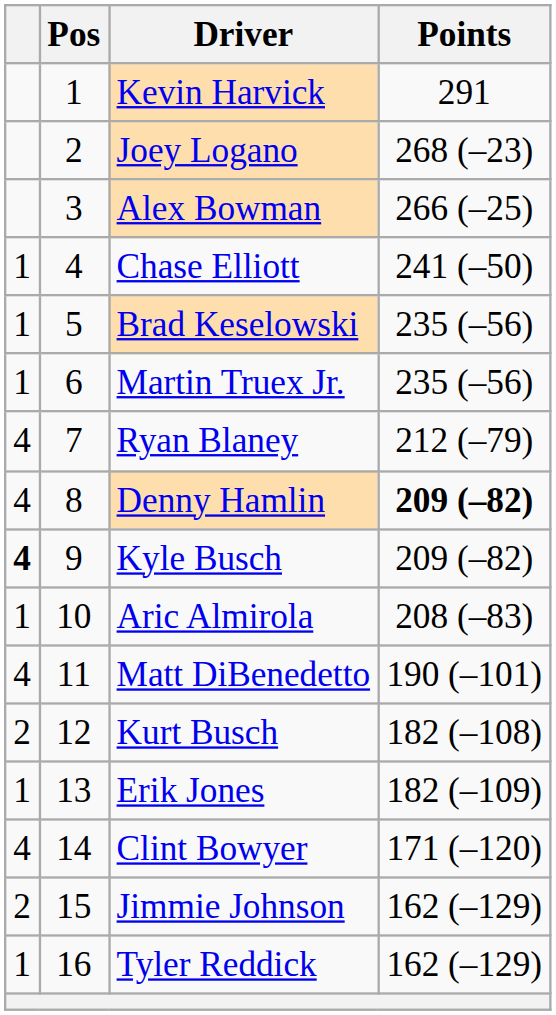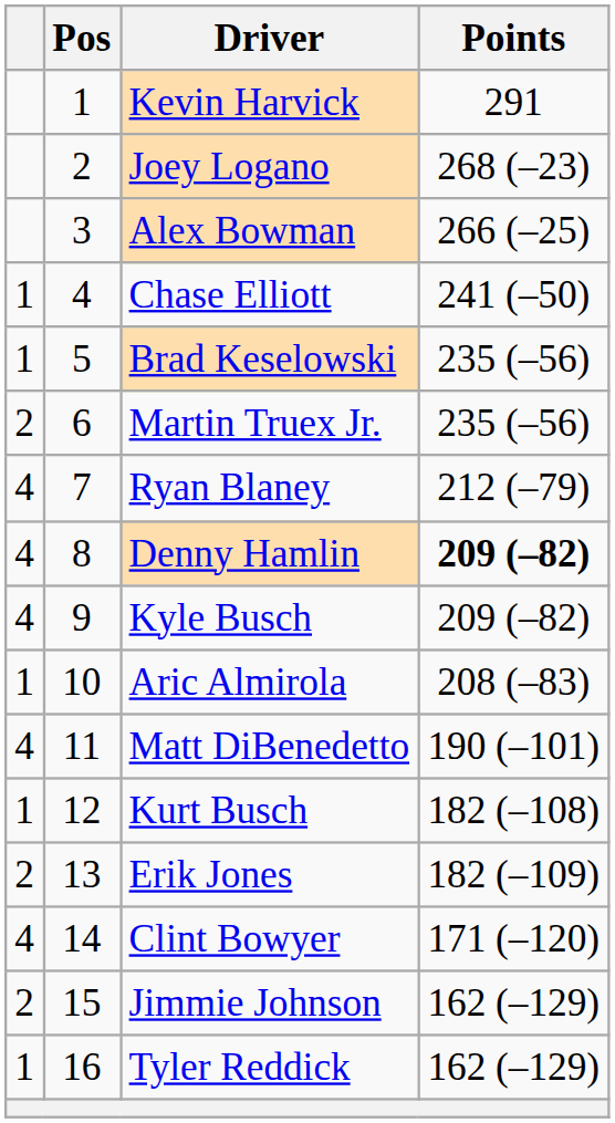 <table class="wikitable" style="font-size: 95%">
 <tr>
 <th></th>
 <th>Pos</th>
 <th>Driver</th>
 <th>Points</th>
 </tr>
 <tr>
 <td align="left"></td>
 <td style="text-align:center;">1</td>
 <td style="background:#FFDEAD;"><a href='#'>Kevin Harvick</a></td>
 <td style="text-align:center;">291</td>
 </tr>
 <tr>
 <td align="left"></td>
 <td style="text-align:center;">2</td>
 <td style="background:#FFDEAD;"><a href='#'>Joey Logano</a></td>
 <td style="text-align:center;">268 (–23)</td>
 </tr>
 <tr>
 <td align="left"></td>
 <td style="text-align:center;">3</td>
 <td style="background:#FFDEAD;"><a href='#'>Alex Bowman</a></td>
 <td style="text-align:center;">266 (–25)</td>
 </tr>
 <tr>
 <td align="left"> 1</td>
 <td style="text-align:center;">4</td>
 <td><a href='#'>Chase Elliott</a></td>
 <td style="text-align:center;">241 (–50)</td>
 </tr>
 <tr>
 <td align="left"> 1</td>
 <td style="text-align:center;">5</td>
 <td style="background:#FFDEAD;"><a href='#'>Brad Keselowski</a></td>
 <td style="text-align:center;">235 (–56)</td>
 </tr>
 <tr>
-<td align="left"> 1</td>
+<td align="left"> 2</td>
 <td style="text-align:center;">6</td>
 <td><a href='#'>Martin Truex Jr.</a></td>
 <td style="text-align:center;">235 (–56)</td>
 </tr>
 <tr>
 <td align="left"> 4</td>
 <td style="text-align:center;">7</td>
 <td><a href='#'>Ryan Blaney</a></td>
 <td style="text-align:center;">212 (–79)</td>
 </tr>
 <tr>
 <td align="left"> 4</td>
 <td style="text-align:center;">8</td>
 <td style="background:#FFDEAD;"><a href='#'>Denny Hamlin</a></td>
 <td style="text-align:center;"><strong>209 (–82)</strong></td>
 </tr>
 <tr>
-<td align="left"><strong> 4</strong></td>
+<td align="left"> 4</td>
 <td style="text-align:center;">9</td>
 <td><a href='#'>Kyle Busch</a></td>
 <td style="text-align:center;">209 (–82)</td>
 </tr>
 <tr>
 <td align="left"> 1</td>
 <td style="text-align:center;">10</td>
 <td><a href='#'>Aric Almirola</a></td>
 <td style="text-align:center;">208 (–83)</td>
 </tr>
 <tr>
 <td align="left"> 4</td>
 <td style="text-align:center;">11</td>
 <td><a href='#'>Matt DiBenedetto</a></td>
 <td style="text-align:center;">190 (–101)</td>
 </tr>
 <tr>
-<td align="left"> 2</td>
+<td align="left"> 1</td>
 <td style="text-align:center;">12</td>
 <td><a href='#'>Kurt Busch</a></td>
 <td style="text-align:center;">182 (–108)</td>
 </tr>
 <tr>
-<td align="left"> 1</td>
+<td align="left"> 2</td>
 <td style="text-align:center;">13</td>
 <td><a href='#'>Erik Jones</a></td>
 <td style="text-align:center;">182 (–109)</td>
 </tr>
 <tr>
 <td align="left"> 4</td>
 <td style="text-align:center;">14</td>
 <td><a href='#'>Clint Bowyer</a></td>
 <td style="text-align:center;">171 (–120)</td>
 </tr>
 <tr>
 <td align="left"> 2</td>
 <td style="text-align:center;">15</td>
 <td><a href='#'>Jimmie Johnson</a></td>
 <td style="text-align:center;">162 (–129)</td>
 </tr>
 <tr>
 <td align="left"> 1</td>
 <td style="text-align:center;">16</td>
 <td><a href='#'>Tyler Reddick</a></td>
 <td style="text-align:center;">162 (–129)</td>
 </tr>
 <tr class="sortbottom">
 <th colspan="9"></th>
 </tr>
 </table>
